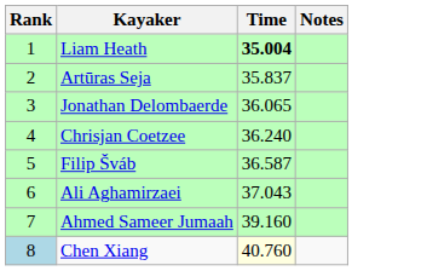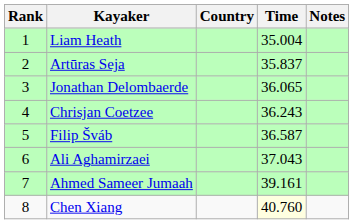 <table class="wikitable" style="text-align:center">
 <tr>
 <th>Rank</th>
 <th>Kayaker</th>
+<th>Country</th>
 <th>Time</th>
 <th>Notes</th>
 </tr>
 <tr bgcolor=bbffbb>
 <td>1</td>
 <td align="left"><a href='#'>Liam Heath</a></td>
-<td><strong>35.004</strong></td>
+<td align="left"></td>
+<td>35.004</td>
 <td></td>
 </tr>
 <tr bgcolor=bbffbb>
 <td>2</td>
 <td align="left"><a href='#'>Artūras Seja</a></td>
+<td align="left"></td>
 <td>35.837</td>
 <td></td>
 </tr>
 <tr bgcolor=bbffbb>
 <td>3</td>
 <td align="left"><a href='#'>Jonathan Delombaerde</a></td>
+<td align="left"></td>
 <td>36.065</td>
 <td></td>
 </tr>
 <tr bgcolor=bbffbb>
 <td>4</td>
 <td align="left"><a href='#'>Chrisjan Coetzee</a></td>
-<td>36.240</td>
+<td align="left"></td>
+<td>36.243</td>
 <td></td>
 </tr>
 <tr bgcolor=bbffbb>
 <td>5</td>
 <td align="left"><a href='#'>Filip Šváb</a></td>
+<td align="left"></td>
 <td>36.587</td>
 <td></td>
 </tr>
 <tr bgcolor=bbffbb>
 <td>6</td>
 <td align="left"><a href='#'>Ali Aghamirzaei</a></td>
+<td align="left"></td>
 <td>37.043</td>
 <td></td>
 </tr>
 <tr bgcolor=bbffbb>
 <td>7</td>
 <td align="left"><a href='#'>Ahmed Sameer Jumaah</a></td>
-<td>39.160</td>
+<td align="left"></td>
+<td>39.161</td>
 <td></td>
 </tr>
 <tr>
-<td style="background: lightblue;">8</td>
+<td>8</td>
 <td align="left"><a href='#'>Chen Xiang</a></td>
+<td align="left"></td>
 <td style="background: lightyellow;">40.760</td>
 <td></td>
 </tr>
 </table>
